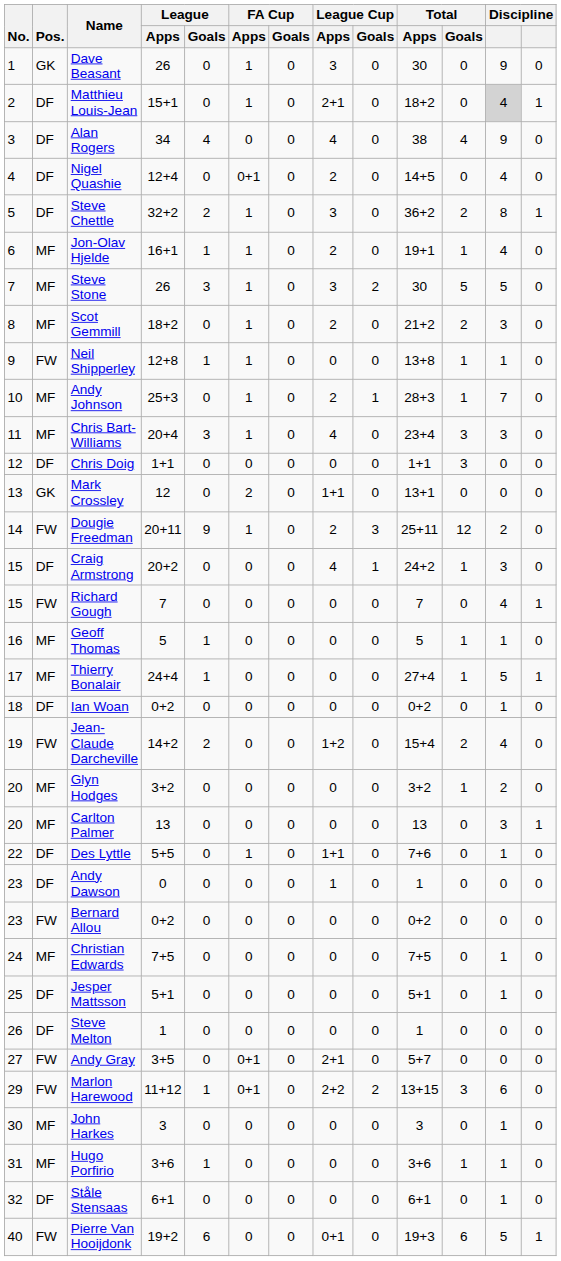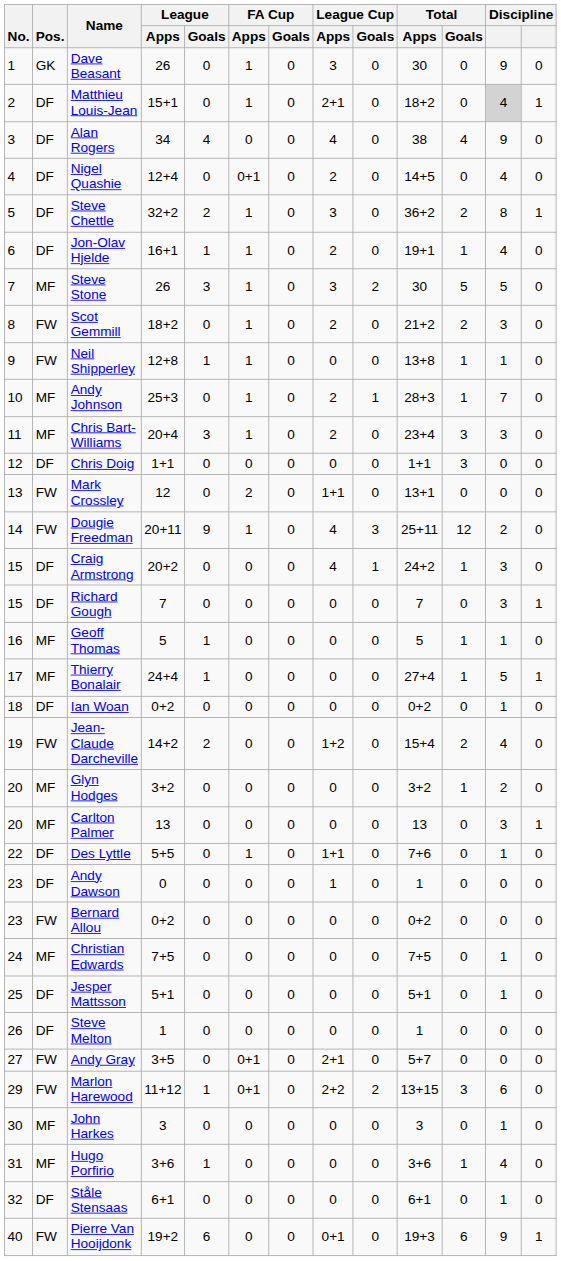 <table class="wikitable" style="text-align:center">
 <tr>
 <th rowspan="2" style="vertical-align:bottom;">No.</th>
 <th rowspan="2" style="vertical-align:bottom;">Pos.</th>
 <th rowspan="2">Name</th>
 <th colspan="2" style="width:85px;">League</th>
 <th colspan="2" style="width:85px;">FA Cup</th>
 <th colspan="2" style="width:85px;">League Cup</th>
 <th colspan="2" style="width:85px;">Total</th>
 <th colspan="2" style="width:85px;">Discipline</th>
 </tr>
 <tr>
 <th>Apps</th>
 <th>Goals</th>
 <th>Apps</th>
 <th>Goals</th>
 <th>Apps</th>
 <th>Goals</th>
 <th>Apps</th>
 <th>Goals</th>
 <th></th>
 <th></th>
 </tr>
 <tr>
 <td align="left">1</td>
 <td align="left">GK</td>
 <td align="left"> <a href='#'>Dave Beasant</a></td>
 <td>26</td>
 <td>0</td>
 <td>1</td>
 <td>0</td>
 <td>3</td>
 <td>0</td>
 <td>30</td>
 <td>0</td>
 <td>9</td>
 <td>0</td>
 </tr>
 <tr>
 <td align="left">2</td>
 <td align="left">DF</td>
 <td align="left"> <a href='#'>Matthieu Louis-Jean</a></td>
 <td>15+1</td>
 <td>0</td>
 <td>1</td>
 <td>0</td>
 <td>2+1</td>
 <td>0</td>
 <td>18+2</td>
 <td>0</td>
 <td style="background: lightgrey;">4</td>
 <td>1</td>
 </tr>
 <tr>
 <td align="left">3</td>
 <td align="left">DF</td>
 <td align="left"> <a href='#'>Alan Rogers</a></td>
 <td>34</td>
 <td>4</td>
 <td>0</td>
 <td>0</td>
 <td>4</td>
 <td>0</td>
 <td>38</td>
 <td>4</td>
 <td>9</td>
 <td>0</td>
 </tr>
 <tr>
 <td align="left">4</td>
 <td align="left">DF</td>
 <td align="left"> <a href='#'>Nigel Quashie</a></td>
 <td>12+4</td>
 <td>0</td>
 <td>0+1</td>
 <td>0</td>
 <td>2</td>
 <td>0</td>
 <td>14+5</td>
 <td>0</td>
 <td>4</td>
 <td>0</td>
 </tr>
 <tr>
 <td align="left">5</td>
 <td align="left">DF</td>
 <td align="left"> <a href='#'>Steve Chettle</a></td>
 <td>32+2</td>
 <td>2</td>
 <td>1</td>
 <td>0</td>
 <td>3</td>
 <td>0</td>
 <td>36+2</td>
 <td>2</td>
 <td>8</td>
 <td>1</td>
 </tr>
 <tr>
 <td align="left">6</td>
-<td align="left">MF</td>
+<td align="left">DF</td>
 <td align="left"> <a href='#'>Jon-Olav Hjelde</a></td>
 <td>16+1</td>
 <td>1</td>
 <td>1</td>
 <td>0</td>
 <td>2</td>
 <td>0</td>
 <td>19+1</td>
 <td>1</td>
 <td>4</td>
 <td>0</td>
 </tr>
 <tr>
 <td align="left">7</td>
 <td align="left">MF</td>
 <td align="left"> <a href='#'>Steve Stone</a></td>
 <td>26</td>
 <td>3</td>
 <td>1</td>
 <td>0</td>
 <td>3</td>
 <td>2</td>
 <td>30</td>
 <td>5</td>
 <td>5</td>
 <td>0</td>
 </tr>
 <tr>
 <td align="left">8</td>
-<td align="left">MF</td>
+<td align="left">FW</td>
 <td align="left"> <a href='#'>Scot Gemmill</a></td>
 <td>18+2</td>
 <td>0</td>
 <td>1</td>
 <td>0</td>
 <td>2</td>
 <td>0</td>
 <td>21+2</td>
 <td>2</td>
 <td>3</td>
 <td>0</td>
 </tr>
 <tr>
 <td align="left">9</td>
 <td align="left">FW</td>
 <td align="left"> <a href='#'>Neil Shipperley</a></td>
 <td>12+8</td>
 <td>1</td>
 <td>1</td>
 <td>0</td>
 <td>0</td>
 <td>0</td>
 <td>13+8</td>
 <td>1</td>
 <td>1</td>
 <td>0</td>
 </tr>
 <tr>
 <td align="left">10</td>
 <td align="left">MF</td>
 <td align="left"> <a href='#'>Andy Johnson</a></td>
 <td>25+3</td>
 <td>0</td>
 <td>1</td>
 <td>0</td>
 <td>2</td>
 <td>1</td>
 <td>28+3</td>
 <td>1</td>
 <td>7</td>
 <td>0</td>
 </tr>
 <tr>
 <td align="left">11</td>
 <td align="left">MF</td>
 <td align="left"> <a href='#'>Chris Bart-Williams</a></td>
 <td>20+4</td>
 <td>3</td>
 <td>1</td>
 <td>0</td>
-<td>4</td>
+<td>2</td>
 <td>0</td>
 <td>23+4</td>
 <td>3</td>
 <td>3</td>
 <td>0</td>
 </tr>
 <tr>
 <td align="left">12</td>
 <td align="left">DF</td>
 <td align="left"> <a href='#'>Chris Doig</a></td>
 <td>1+1</td>
 <td>0</td>
 <td>0</td>
 <td>0</td>
 <td>0</td>
 <td>0</td>
 <td>1+1</td>
 <td>3</td>
 <td>0</td>
 <td>0</td>
 </tr>
 <tr>
 <td align="left">13</td>
-<td align="left">GK</td>
+<td align="left">FW</td>
 <td align="left"> <a href='#'>Mark Crossley</a></td>
 <td>12</td>
 <td>0</td>
 <td>2</td>
 <td>0</td>
 <td>1+1</td>
 <td>0</td>
 <td>13+1</td>
 <td>0</td>
 <td>0</td>
 <td>0</td>
 </tr>
 <tr>
 <td align="left">14</td>
 <td align="left">FW</td>
 <td align="left"> <a href='#'>Dougie Freedman</a></td>
 <td>20+11</td>
 <td>9</td>
 <td>1</td>
 <td>0</td>
-<td>2</td>
+<td>4</td>
 <td>3</td>
 <td>25+11</td>
 <td>12</td>
 <td>2</td>
 <td>0</td>
 </tr>
 <tr>
 <td align="left">15</td>
 <td align="left">DF</td>
 <td align="left"> <a href='#'>Craig Armstrong</a></td>
 <td>20+2</td>
 <td>0</td>
 <td>0</td>
 <td>0</td>
 <td>4</td>
 <td>1</td>
 <td>24+2</td>
 <td>1</td>
 <td>3</td>
 <td>0</td>
 </tr>
 <tr>
 <td align="left">15</td>
-<td align="left">FW</td>
+<td align="left">DF</td>
 <td align="left"> <a href='#'>Richard Gough</a></td>
 <td>7</td>
 <td>0</td>
 <td>0</td>
 <td>0</td>
 <td>0</td>
 <td>0</td>
 <td>7</td>
 <td>0</td>
-<td>4</td>
+<td>3</td>
 <td>1</td>
 </tr>
 <tr>
 <td align="left">16</td>
 <td align="left">MF</td>
 <td align="left"> <a href='#'>Geoff Thomas</a></td>
 <td>5</td>
 <td>1</td>
 <td>0</td>
 <td>0</td>
 <td>0</td>
 <td>0</td>
 <td>5</td>
 <td>1</td>
 <td>1</td>
 <td>0</td>
 </tr>
 <tr>
 <td align="left">17</td>
 <td align="left">MF</td>
 <td align="left"> <a href='#'>Thierry Bonalair</a></td>
 <td>24+4</td>
 <td>1</td>
 <td>0</td>
 <td>0</td>
 <td>0</td>
 <td>0</td>
 <td>27+4</td>
 <td>1</td>
 <td>5</td>
 <td>1</td>
 </tr>
 <tr>
 <td align="left">18</td>
 <td align="left">DF</td>
 <td align="left"> <a href='#'>Ian Woan</a></td>
 <td>0+2</td>
 <td>0</td>
 <td>0</td>
 <td>0</td>
 <td>0</td>
 <td>0</td>
 <td>0+2</td>
 <td>0</td>
 <td>1</td>
 <td>0</td>
 </tr>
 <tr>
 <td align="left">19</td>
 <td align="left">FW</td>
 <td align="left"> <a href='#'>Jean-Claude Darcheville</a></td>
 <td>14+2</td>
 <td>2</td>
 <td>0</td>
 <td>0</td>
 <td>1+2</td>
 <td>0</td>
 <td>15+4</td>
 <td>2</td>
 <td>4</td>
 <td>0</td>
 </tr>
 <tr>
 <td align="left">20</td>
 <td align="left">MF</td>
 <td align="left"> <a href='#'>Glyn Hodges</a></td>
 <td>3+2</td>
 <td>0</td>
 <td>0</td>
 <td>0</td>
 <td>0</td>
 <td>0</td>
 <td>3+2</td>
 <td>1</td>
 <td>2</td>
 <td>0</td>
 </tr>
 <tr>
 <td align="left">20</td>
 <td align="left">MF</td>
 <td align="left"> <a href='#'>Carlton Palmer</a></td>
 <td>13</td>
 <td>0</td>
 <td>0</td>
 <td>0</td>
 <td>0</td>
 <td>0</td>
 <td>13</td>
 <td>0</td>
 <td>3</td>
 <td>1</td>
 </tr>
 <tr>
 <td align="left">22</td>
 <td align="left">DF</td>
 <td align="left"> <a href='#'>Des Lyttle</a></td>
 <td>5+5</td>
 <td>0</td>
 <td>1</td>
 <td>0</td>
 <td>1+1</td>
 <td>0</td>
 <td>7+6</td>
 <td>0</td>
 <td>1</td>
 <td>0</td>
 </tr>
 <tr>
 <td align="left">23</td>
 <td align="left">DF</td>
 <td align="left"> <a href='#'>Andy Dawson</a></td>
 <td>0</td>
 <td>0</td>
 <td>0</td>
 <td>0</td>
 <td>1</td>
 <td>0</td>
 <td>1</td>
 <td>0</td>
 <td>0</td>
 <td>0</td>
 </tr>
 <tr>
 <td align="left">23</td>
 <td align="left">FW</td>
 <td align="left"> <a href='#'>Bernard Allou</a></td>
 <td>0+2</td>
 <td>0</td>
 <td>0</td>
 <td>0</td>
 <td>0</td>
 <td>0</td>
 <td>0+2</td>
 <td>0</td>
 <td>0</td>
 <td>0</td>
 </tr>
 <tr>
 <td align="left">24</td>
 <td align="left">MF</td>
 <td align="left"> <a href='#'>Christian Edwards</a></td>
 <td>7+5</td>
 <td>0</td>
 <td>0</td>
 <td>0</td>
 <td>0</td>
 <td>0</td>
 <td>7+5</td>
 <td>0</td>
 <td>1</td>
 <td>0</td>
 </tr>
 <tr>
 <td align="left">25</td>
 <td align="left">DF</td>
 <td align="left"> <a href='#'>Jesper Mattsson</a></td>
 <td>5+1</td>
 <td>0</td>
 <td>0</td>
 <td>0</td>
 <td>0</td>
 <td>0</td>
 <td>5+1</td>
 <td>0</td>
 <td>1</td>
 <td>0</td>
 </tr>
 <tr>
 <td align="left">26</td>
 <td align="left">DF</td>
 <td align="left"> <a href='#'>Steve Melton</a></td>
 <td>1</td>
 <td>0</td>
 <td>0</td>
 <td>0</td>
 <td>0</td>
 <td>0</td>
 <td>1</td>
 <td>0</td>
 <td>0</td>
 <td>0</td>
 </tr>
 <tr>
 <td align="left">27</td>
 <td align="left">FW</td>
 <td align="left"> <a href='#'>Andy Gray</a></td>
 <td>3+5</td>
 <td>0</td>
 <td>0+1</td>
 <td>0</td>
 <td>2+1</td>
 <td>0</td>
 <td>5+7</td>
 <td>0</td>
 <td>0</td>
 <td>0</td>
 </tr>
 <tr>
 <td align="left">29</td>
 <td align="left">FW</td>
 <td align="left"> <a href='#'>Marlon Harewood</a></td>
 <td>11+12</td>
 <td>1</td>
 <td>0+1</td>
 <td>0</td>
 <td>2+2</td>
 <td>2</td>
 <td>13+15</td>
 <td>3</td>
 <td>6</td>
 <td>0</td>
 </tr>
 <tr>
 <td align="left">30</td>
 <td align="left">MF</td>
 <td align="left"> <a href='#'>John Harkes</a></td>
 <td>3</td>
 <td>0</td>
 <td>0</td>
 <td>0</td>
 <td>0</td>
 <td>0</td>
 <td>3</td>
 <td>0</td>
 <td>1</td>
 <td>0</td>
 </tr>
 <tr>
 <td align="left">31</td>
 <td align="left">MF</td>
 <td align="left"> <a href='#'>Hugo Porfirio</a></td>
 <td>3+6</td>
 <td>1</td>
 <td>0</td>
 <td>0</td>
 <td>0</td>
 <td>0</td>
 <td>3+6</td>
 <td>1</td>
-<td>1</td>
+<td>4</td>
 <td>0</td>
 </tr>
 <tr>
 <td align="left">32</td>
 <td align="left">DF</td>
 <td align="left"> <a href='#'>Ståle Stensaas</a></td>
 <td>6+1</td>
 <td>0</td>
 <td>0</td>
 <td>0</td>
 <td>0</td>
 <td>0</td>
 <td>6+1</td>
 <td>0</td>
 <td>1</td>
 <td>0</td>
 </tr>
 <tr>
 <td align="left">40</td>
 <td align="left">FW</td>
 <td align="left"> <a href='#'>Pierre Van Hooijdonk</a></td>
 <td>19+2</td>
 <td>6</td>
 <td>0</td>
 <td>0</td>
 <td>0+1</td>
 <td>0</td>
 <td>19+3</td>
 <td>6</td>
-<td>5</td>
+<td>9</td>
 <td>1</td>
 </tr>
 </table>
